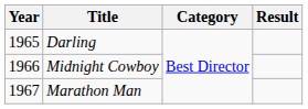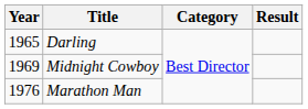 <table class="wikitable">
 <tr>
 <th>Year</th>
 <th>Title</th>
 <th>Category</th>
 <th>Result</th>
 </tr>
 <tr>
 <td>1965</td>
 <td><em>Darling</em></td>
 <td rowspan=3><a href='#'>Best Director</a></td>
 <td></td>
 </tr>
 <tr>
-<td>1966</td>
+<td>1969</td>
 <td><em>Midnight Cowboy</em></td>
 <td></td>
 </tr>
 <tr>
-<td>1967</td>
+<td>1976</td>
 <td><em>Marathon Man</em></td>
 <td></td>
 </tr>
 </table>
